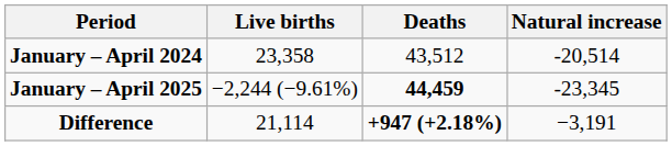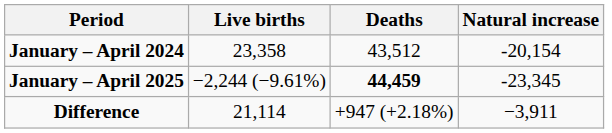 <table class="wikitable"  style="text-align:center;">
 <tr>
 <th>Period</th>
 <th>Live births</th>
 <th>Deaths</th>
 <th>Natural increase</th>
 </tr>
 <tr>
 <td><strong>January – April 2024</strong></td>
 <td>23,358</td>
 <td>43,512</td>
-<td>-20,514</td>
+<td>-20,154</td>
 </tr>
 <tr>
 <td><strong>January – April 2025</strong></td>
 <td> −2,244 (−9.61%)</td>
 <td><strong>44,459</strong></td>
 <td>-23,345</td>
 </tr>
 <tr>
 <td><strong>Difference</strong></td>
 <td>21,114</td>
-<td><strong> +947 (+2.18%)</strong></td>
-<td> −3,191</td>
+<td> +947 (+2.18%)</td>
+<td> −3,911</td>
 </tr>
 </table>
